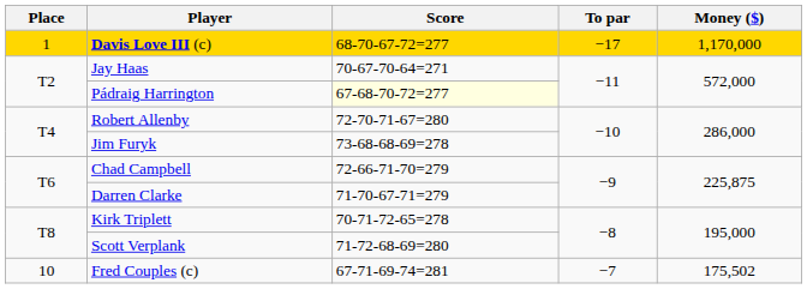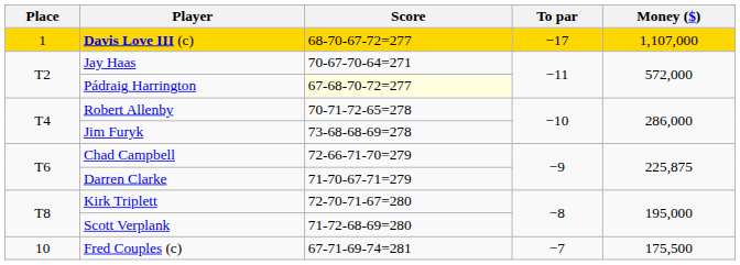 <table class="wikitable" style="width:50em;margin-bottom:0;">
 <tr>
 <th>Place</th>
 <th>Player</th>
 <th>Score</th>
 <th>To par</th>
 <th>Money (<a href='#'>$</a>)</th>
 </tr>
 <tr style="background:gold">
 <td align=center>1</td>
 <td> <strong><a href='#'>Davis Love III</a></strong> (c)</td>
 <td>68-70-67-72=277</td>
 <td align=center>−17</td>
-<td align=center>1,170,000</td>
+<td align=center>1,107,000</td>
 </tr>
 <tr>
 <td rowspan=2 align=center>T2</td>
 <td> <a href='#'>Jay Haas</a></td>
 <td>70-67-70-64=271</td>
 <td rowspan=2 align=center>−11</td>
 <td rowspan=2 align=center>572,000</td>
 </tr>
 <tr>
 <td> <a href='#'>Pádraig Harrington</a></td>
 <td style="background: lightyellow;">67-68-70-72=277</td>
 </tr>
 <tr>
 <td rowspan=2 align=center>T4</td>
 <td> <a href='#'>Robert Allenby</a></td>
-<td>72-70-71-67=280</td>
+<td>70-71-72-65=278</td>
 <td rowspan=2 align=center>−10</td>
 <td rowspan=2 align=center>286,000</td>
 </tr>
 <tr>
 <td> <a href='#'>Jim Furyk</a></td>
 <td>73-68-68-69=278</td>
 </tr>
 <tr>
 <td rowspan=2 align=center>T6</td>
 <td> <a href='#'>Chad Campbell</a></td>
 <td>72-66-71-70=279</td>
 <td rowspan=2 align=center>−9</td>
 <td rowspan=2 align=center>225,875</td>
 </tr>
 <tr>
 <td> <a href='#'>Darren Clarke</a></td>
 <td>71-70-67-71=279</td>
 </tr>
 <tr>
 <td rowspan=2 align=center>T8</td>
 <td> <a href='#'>Kirk Triplett</a></td>
-<td>70-71-72-65=278</td>
+<td>72-70-71-67=280</td>
 <td rowspan=2 align=center>−8</td>
 <td rowspan=2 align=center>195,000</td>
 </tr>
 <tr>
 <td> <a href='#'>Scott Verplank</a></td>
 <td>71-72-68-69=280</td>
 </tr>
 <tr>
 <td align=center>10</td>
 <td> <a href='#'>Fred Couples</a> (c)</td>
 <td>67-71-69-74=281</td>
 <td align=center>−7</td>
-<td align=center>175,502</td>
+<td align=center>175,500</td>
 </tr>
 </table>
